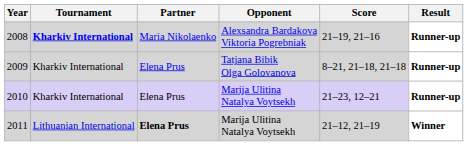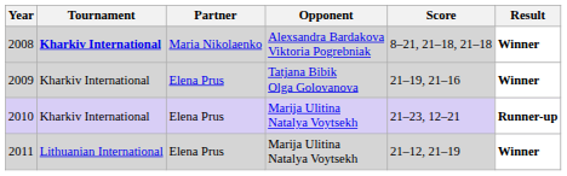 <table class="sortable wikitable" style="font-size: 90%;">
 <tr>
 <th>Year</th>
 <th>Tournament</th>
 <th>Partner</th>
 <th>Opponent</th>
 <th>Score</th>
 <th>Result</th>
 </tr>
 <tr style="background:#D5D5D5">
 <td align="center">2008</td>
 <td align="left"><strong><a href='#'>Kharkiv International</a></strong></td>
 <td align="left"> <a href='#'>Maria Nikolaenko</a></td>
 <td align="left"> <a href='#'>Alexsandra Bardakova</a><br> <a href='#'>Viktoria Pogrebniak</a></td>
-<td align="left">21–19, 21–16</td>
-<td style="text-align:left; background:white"> <strong>Runner-up</strong></td>
+<td align="left">8–21, 21–18, 21–18</td>
+<td style="text-align:left; background:white"> <strong>Winner</strong></td>
 </tr>
 <tr style="background:#D5D5D5">
 <td align="center">2009</td>
 <td align="left">Kharkiv International</td>
 <td align="left"> <a href='#'>Elena Prus</a></td>
 <td align="left"> <a href='#'>Tatjana Bibik</a><br> <a href='#'>Olga Golovanova</a></td>
-<td align="left">8–21, 21–18, 21–18</td>
-<td style="text-align:left; background:white"> <strong>Runner-up</strong></td>
+<td align="left">21–19, 21–16</td>
+<td style="text-align:left; background:white"> <strong>Winner</strong></td>
 </tr>
 <tr style="background:#D8CEF6">
 <td align="center">2010</td>
 <td align="left">Kharkiv International</td>
 <td align="left"> Elena Prus</td>
 <td align="left"> <a href='#'>Marija Ulitina</a><br> <a href='#'>Natalya Voytsekh</a></td>
 <td align="left">21–23, 12–21</td>
 <td style="text-align:left; background:white"> <strong>Runner-up</strong></td>
 </tr>
 <tr style="background:#D5D5D5">
 <td align="center">2011</td>
 <td align="left"><a href='#'>Lithuanian International</a></td>
-<td align="left"><strong> Elena Prus</strong></td>
+<td align="left"> Elena Prus</td>
 <td align="left"> Marija Ulitina<br> Natalya Voytsekh</td>
 <td align="left">21–12, 21–19</td>
 <td style="text-align:left; background:white"> <strong>Winner</strong></td>
 </tr>
 </table>
